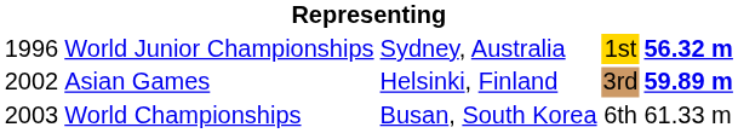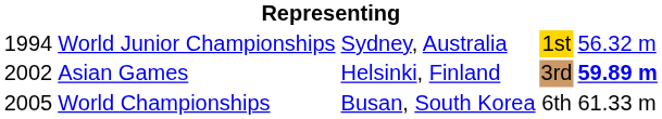 <table>
 <tr>
 <th colspan="6">Representing </th>
 </tr>
 <tr>
-<td>1996</td>
+<td>1994</td>
 <td><a href='#'>World Junior Championships</a></td>
 <td><a href='#'>Sydney</a>, <a href='#'>Australia</a></td>
 <td bgcolor="gold" align="center">1st</td>
-<td><strong><a href='#'>56.32 m</a></strong></td>
+<td><a href='#'>56.32 m</a></td>
 </tr>
 <tr>
 <td>2002</td>
 <td><a href='#'>Asian Games</a></td>
 <td><a href='#'>Helsinki</a>, <a href='#'>Finland</a></td>
 <td bgcolor="cc9966" align="center">3rd</td>
 <td><strong><a href='#'>59.89 m</a></strong></td>
 </tr>
 <tr>
-<td>2003</td>
+<td>2005</td>
 <td><a href='#'>World Championships</a></td>
 <td><a href='#'>Busan</a>, <a href='#'>South Korea</a></td>
 <td align="center">6th</td>
 <td>61.33 m</td>
 </tr>
 </table>
